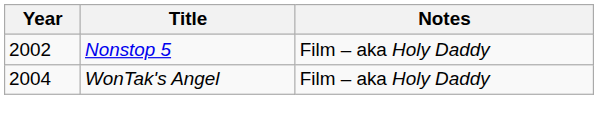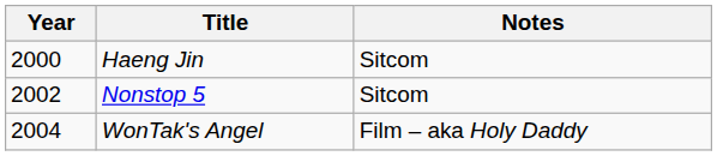 <table class="wikitable" style="width: 500px;">
 <tr>
 <th>Year</th>
 <th>Title</th>
 <th>Notes</th>
 </tr>
 <tr>
+<td>2000</td>
+<td><em>Haeng Jin</em></td>
+<td>Sitcom</td>
+</tr>
+<tr>
 <td>2002</td>
 <td><em><a href='#'>Nonstop 5</a></em></td>
-<td>Film – aka <em>Holy Daddy</em></td>
+<td>Sitcom</td>
 </tr>
 <tr>
 <td>2004</td>
 <td><em>WonTak's Angel</em></td>
 <td>Film – aka <em>Holy Daddy</em></td>
 </tr>
 </table>
